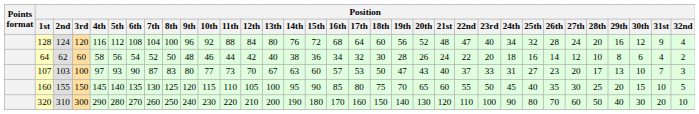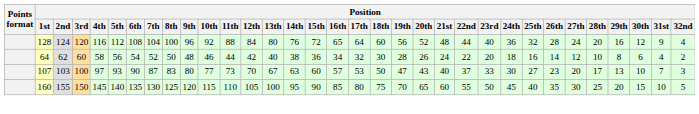 <table class="wikitable" style="font-size:85%; text-align:center">
 <tr style="background:#f9f9f9">
 <th rowspan="2">Points format</th>
 <th colspan="32">Position</th>
 </tr>
 <tr>
 <th>1st</th>
 <th>2nd</th>
 <th>3rd</th>
 <th>4th</th>
 <th>5th</th>
 <th>6th</th>
 <th>7th</th>
 <th>8th</th>
 <th>9th</th>
 <th>10th</th>
 <th>11th</th>
 <th>12th</th>
 <th>13th</th>
 <th>14th</th>
 <th>15th</th>
 <th>16th</th>
 <th>17th</th>
 <th>18th</th>
 <th>19th</th>
 <th>20th</th>
 <th>21st</th>
 <th>22nd</th>
 <th>23rd</th>
 <th>24th</th>
 <th>25th</th>
 <th>26th</th>
 <th>27th</th>
 <th>28th</th>
 <th>29th</th>
 <th>30th</th>
 <th>31st</th>
 <th>32nd</th>
 </tr>
 <tr>
 <th></th>
 <td style="background:#ffffbf;">128</td>
 <td style="background:#dfdfdf;">124</td>
 <td style="background:#ffdf9f;">120</td>
 <td style="background:#dfffdf;">116</td>
 <td style="background:#dfffdf;">112</td>
 <td style="background:#dfffdf;">108</td>
 <td style="background:#dfffdf;">104</td>
 <td style="background:#dfffdf;">100</td>
 <td style="background:#dfffdf;">96</td>
 <td style="background:#dfffdf;">92</td>
 <td style="background:#dfffdf;">88</td>
 <td style="background:#dfffdf;">84</td>
 <td style="background:#dfffdf;">80</td>
 <td style="background:#dfffdf;">76</td>
 <td style="background:#dfffdf;">72</td>
-<td style="background:#dfffdf;">68</td>
+<td style="background:#dfffdf;">65</td>
 <td style="background:#dfffdf;">64</td>
 <td style="background:#dfffdf;">60</td>
 <td style="background:#dfffdf;">56</td>
 <td style="background:#dfffdf;">52</td>
 <td style="background:#dfffdf;">48</td>
-<td style="background:#dfffdf;">47</td>
+<td style="background:#dfffdf;">44</td>
 <td style="background:#dfffdf;">40</td>
-<td style="background:#dfffdf;">34</td>
+<td style="background:#dfffdf;">36</td>
 <td style="background:#dfffdf;">32</td>
 <td style="background:#dfffdf;">28</td>
 <td style="background:#dfffdf;">24</td>
 <td style="background:#dfffdf;">20</td>
 <td style="background:#dfffdf;">16</td>
 <td style="background:#dfffdf;">12</td>
 <td style="background:#dfffdf;">9</td>
 <td style="background:#dfffdf;">4</td>
 </tr>
 <tr>
 <th></th>
 <td style="background:#ffffbf;">64</td>
 <td style="background:#dfdfdf;">62</td>
 <td style="background:#ffdf9f;">60</td>
 <td style="background:#dfffdf;">58</td>
 <td style="background:#dfffdf;">56</td>
 <td style="background:#dfffdf;">54</td>
 <td style="background:#dfffdf;">52</td>
 <td style="background:#dfffdf;">50</td>
 <td style="background:#dfffdf;">48</td>
 <td style="background:#dfffdf;">46</td>
 <td style="background:#dfffdf;">44</td>
 <td style="background:#dfffdf;">42</td>
 <td style="background:#dfffdf;">40</td>
 <td style="background:#dfffdf;">38</td>
 <td style="background:#dfffdf;">36</td>
 <td style="background:#dfffdf;">34</td>
 <td style="background:#dfffdf;">32</td>
 <td style="background:#dfffdf;">30</td>
 <td style="background:#dfffdf;">28</td>
 <td style="background:#dfffdf;">26</td>
 <td style="background:#dfffdf;">24</td>
 <td style="background:#dfffdf;">22</td>
 <td style="background:#dfffdf;">20</td>
 <td style="background:#dfffdf;">18</td>
 <td style="background:#dfffdf;">16</td>
 <td style="background:#dfffdf;">14</td>
 <td style="background:#dfffdf;">12</td>
 <td style="background:#dfffdf;">10</td>
 <td style="background:#dfffdf;">8</td>
 <td style="background:#dfffdf;">6</td>
 <td style="background:#dfffdf;">4</td>
 <td style="background:#dfffdf;">2</td>
 </tr>
 <tr>
 <th></th>
 <td style="background:#ffffbf;">107</td>
 <td style="background:#dfdfdf;">103</td>
 <td style="background:#ffdf9f;">100</td>
 <td style="background:#dfffdf;">97</td>
 <td style="background:#dfffdf;">93</td>
 <td style="background:#dfffdf;">90</td>
 <td style="background:#dfffdf;">87</td>
 <td style="background:#dfffdf;">83</td>
 <td style="background:#dfffdf;">80</td>
 <td style="background:#dfffdf;">77</td>
 <td style="background:#dfffdf;">73</td>
 <td style="background:#dfffdf;">70</td>
 <td style="background:#dfffdf;">67</td>
 <td style="background:#dfffdf;">63</td>
 <td style="background:#dfffdf;">60</td>
 <td style="background:#dfffdf;">57</td>
 <td style="background:#dfffdf;">53</td>
 <td style="background:#dfffdf;">50</td>
 <td style="background:#dfffdf;">47</td>
 <td style="background:#dfffdf;">43</td>
 <td style="background:#dfffdf;">40</td>
 <td style="background:#dfffdf;">37</td>
 <td style="background:#dfffdf;">33</td>
-<td style="background:#dfffdf;">31</td>
+<td style="background:#dfffdf;">30</td>
 <td style="background:#dfffdf;">27</td>
 <td style="background:#dfffdf;">23</td>
 <td style="background:#dfffdf;">20</td>
 <td style="background:#dfffdf;">17</td>
 <td style="background:#dfffdf;">13</td>
 <td style="background:#dfffdf;">10</td>
 <td style="background:#dfffdf;">7</td>
 <td style="background:#dfffdf;">3</td>
 </tr>
 <tr>
 <th></th>
 <td style="background:#ffffbf;">160</td>
 <td style="background:#dfdfdf;">155</td>
 <td style="background:#ffdf9f;">150</td>
 <td style="background:#dfffdf;">145</td>
 <td style="background:#dfffdf;">140</td>
 <td style="background:#dfffdf;">135</td>
 <td style="background:#dfffdf;">130</td>
 <td style="background:#dfffdf;">125</td>
 <td style="background:#dfffdf;">120</td>
 <td style="background:#dfffdf;">115</td>
 <td style="background:#dfffdf;">110</td>
 <td style="background:#dfffdf;">105</td>
 <td style="background:#dfffdf;">100</td>
 <td style="background:#dfffdf;">95</td>
 <td style="background:#dfffdf;">90</td>
 <td style="background:#dfffdf;">85</td>
 <td style="background:#dfffdf;">80</td>
 <td style="background:#dfffdf;">75</td>
 <td style="background:#dfffdf;">70</td>
 <td style="background:#dfffdf;">65</td>
 <td style="background:#dfffdf;">60</td>
 <td style="background:#dfffdf;">55</td>
 <td style="background:#dfffdf;">50</td>
 <td style="background:#dfffdf;">45</td>
 <td style="background:#dfffdf;">40</td>
 <td style="background:#dfffdf;">35</td>
 <td style="background:#dfffdf;">30</td>
 <td style="background:#dfffdf;">25</td>
 <td style="background:#dfffdf;">20</td>
 <td style="background:#dfffdf;">15</td>
 <td style="background:#dfffdf;">10</td>
 <td style="background:#dfffdf;">5</td>
 </tr>
-<tr>
-<th></th>
-<td style="background:#ffffbf;">320</td>
-<td style="background:#dfdfdf;">310</td>
-<td style="background:#ffdf9f;">300</td>
-<td style="background:#dfffdf;">290</td>
-<td style="background:#dfffdf;">280</td>
-<td style="background:#dfffdf;">270</td>
-<td style="background:#dfffdf;">260</td>
-<td style="background:#dfffdf;">250</td>
-<td style="background:#dfffdf;">240</td>
-<td style="background:#dfffdf;">230</td>
-<td style="background:#dfffdf;">220</td>
-<td style="background:#dfffdf;">210</td>
-<td style="background:#dfffdf;">200</td>
-<td style="background:#dfffdf;">190</td>
-<td style="background:#dfffdf;">180</td>
-<td style="background:#dfffdf;">170</td>
-<td style="background:#dfffdf;">160</td>
-<td style="background:#dfffdf;">150</td>
-<td style="background:#dfffdf;">140</td>
-<td style="background:#dfffdf;">130</td>
-<td style="background:#dfffdf;">120</td>
-<td style="background:#dfffdf;">110</td>
-<td style="background:#dfffdf;">100</td>
-<td style="background:#dfffdf;">90</td>
-<td style="background:#dfffdf;">80</td>
-<td style="background:#dfffdf;">70</td>
-<td style="background:#dfffdf;">60</td>
-<td style="background:#dfffdf;">50</td>
-<td style="background:#dfffdf;">40</td>
-<td style="background:#dfffdf;">30</td>
-<td style="background:#dfffdf;">20</td>
-<td style="background:#dfffdf;">10</td>
-</tr>
 </table>
